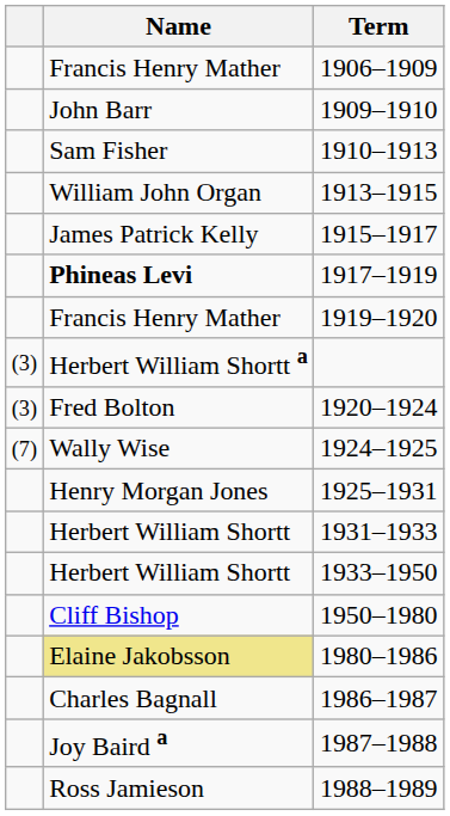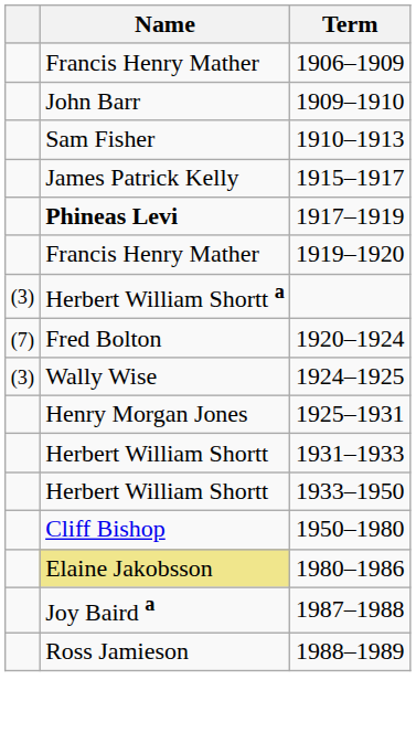 <table class="wikitable">
 <tr>
 <th></th>
 <th>Name</th>
 <th>Term</th>
 </tr>
 <tr>
 <td></td>
 <td>Francis Henry Mather</td>
 <td>1906–1909</td>
 </tr>
 <tr>
 <td></td>
 <td>John Barr</td>
 <td>1909–1910</td>
 </tr>
 <tr>
 <td></td>
 <td>Sam Fisher</td>
 <td>1910–1913</td>
 </tr>
 <tr>
 <td></td>
-<td>William John Organ</td>
-<td>1913–1915</td>
-</tr>
-<tr>
-<td></td>
 <td>James Patrick Kelly</td>
 <td>1915–1917</td>
 </tr>
 <tr>
 <td></td>
 <td><strong>Phineas Levi</strong></td>
 <td>1917–1919</td>
 </tr>
 <tr>
 <td></td>
 <td>Francis Henry Mather</td>
 <td>1919–1920</td>
 </tr>
 <tr>
 <td><small>(3)</small></td>
 <td>Herbert William Shortt <sup><strong>a</strong></sup></td>
 <td></td>
 </tr>
 <tr>
-<td><small>(3)</small></td>
+<td><small>(7)</small></td>
 <td>Fred Bolton</td>
 <td>1920–1924</td>
 </tr>
 <tr>
-<td><small>(7)</small></td>
+<td><small>(3)</small></td>
 <td>Wally Wise</td>
 <td>1924–1925</td>
 </tr>
 <tr>
 <td></td>
 <td>Henry Morgan Jones</td>
 <td>1925–1931</td>
 </tr>
 <tr>
 <td></td>
 <td>Herbert William Shortt</td>
 <td>1931–1933</td>
 </tr>
 <tr>
 <td></td>
 <td>Herbert William Shortt</td>
 <td>1933–1950</td>
 </tr>
 <tr>
 <td></td>
 <td><a href='#'>Cliff Bishop</a></td>
 <td>1950–1980</td>
 </tr>
 <tr>
 <td></td>
 <td style="background: khaki;">Elaine Jakobsson</td>
 <td>1980–1986</td>
 </tr>
 <tr>
 <td></td>
-<td>Charles Bagnall</td>
-<td>1986–1987</td>
-</tr>
-<tr>
-<td></td>
 <td>Joy Baird <sup><strong>a</strong></sup></td>
 <td>1987–1988</td>
 </tr>
 <tr>
 <td></td>
 <td>Ross Jamieson</td>
 <td>1988–1989</td>
 </tr>
 </table>
